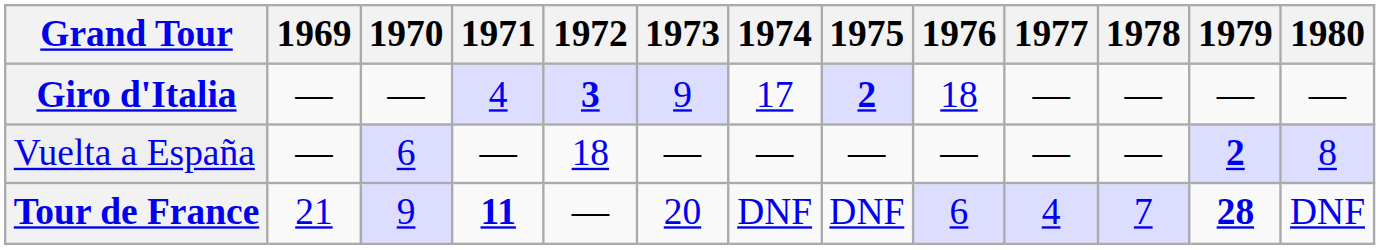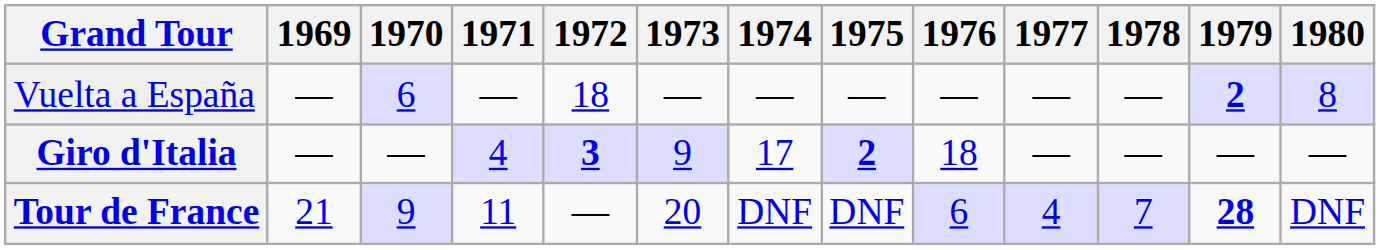 <table class="wikitable plainrowheaders">
 <tr>
 <th scope="col"><a href='#'>Grand Tour</a></th>
 <th scope="col">1969</th>
 <th scope="col">1970</th>
 <th scope="col">1971</th>
 <th scope="col">1972</th>
 <th scope="col">1973</th>
 <th scope="col">1974</th>
 <th scope="col">1975</th>
 <th scope="col">1976</th>
 <th scope="col">1977</th>
 <th scope="col">1978</th>
 <th scope="col">1979</th>
 <th scope="col">1980</th>
 </tr>
 <tr style="text-align:center;">
+<td style="text-align:left; background:#efefef;"> <a href='#'>Vuelta a España</a></td>
+<td>—</td>
+<td style="background:#ddf;"><a href='#'>6</a></td>
+<td>—</td>
+<td><a href='#'>18</a></td>
+<td>—</td>
+<td>—</td>
+<td>—</td>
+<td>—</td>
+<td>—</td>
+<td>—</td>
+<td style="background:#ddf;"><a href='#'><strong>2</strong></a></td>
+<td style="background:#ddf;"><a href='#'>8</a></td>
+</tr>
+<tr style="text-align:center;">
 <th scope="row"> <a href='#'>Giro d'Italia</a></th>
 <td>—</td>
 <td>—</td>
 <td style="background:#ddf;"><a href='#'>4</a></td>
 <td style="background:#ddf;"><a href='#'><strong>3</strong></a></td>
 <td style="background:#ddf;"><a href='#'>9</a></td>
 <td><a href='#'>17</a></td>
 <td style="background:#ddf;"><a href='#'><strong>2</strong></a></td>
 <td><a href='#'>18</a></td>
 <td>—</td>
 <td>—</td>
 <td>—</td>
 <td>—</td>
 </tr>
 <tr style="text-align:center;">
-<td style="text-align:left; background:#efefef;"> <a href='#'>Vuelta a España</a></td>
-<td>—</td>
-<td style="background:#ddf;"><a href='#'>6</a></td>
-<td>—</td>
-<td><a href='#'>18</a></td>
-<td>—</td>
-<td>—</td>
-<td>—</td>
-<td>—</td>
-<td>—</td>
-<td>—</td>
-<td style="background:#ddf;"><a href='#'><strong>2</strong></a></td>
-<td style="background:#ddf;"><a href='#'>8</a></td>
-</tr>
-<tr style="text-align:center;">
 <th scope="row"> <a href='#'>Tour de France</a></th>
 <td><a href='#'>21</a></td>
 <td style="background:#ddf;"><a href='#'>9</a></td>
-<td><strong><a href='#'>11</a></strong></td>
+<td><a href='#'>11</a></td>
 <td>—</td>
 <td><a href='#'>20</a></td>
 <td><a href='#'>DNF</a></td>
 <td><a href='#'>DNF</a></td>
 <td style="background:#ddf;"><a href='#'>6</a></td>
 <td style="background:#ddf;"><a href='#'>4</a></td>
 <td style="background:#ddf;"><a href='#'>7</a></td>
 <td><strong><a href='#'>28</a></strong></td>
 <td><a href='#'>DNF</a></td>
 </tr>
 </table>
